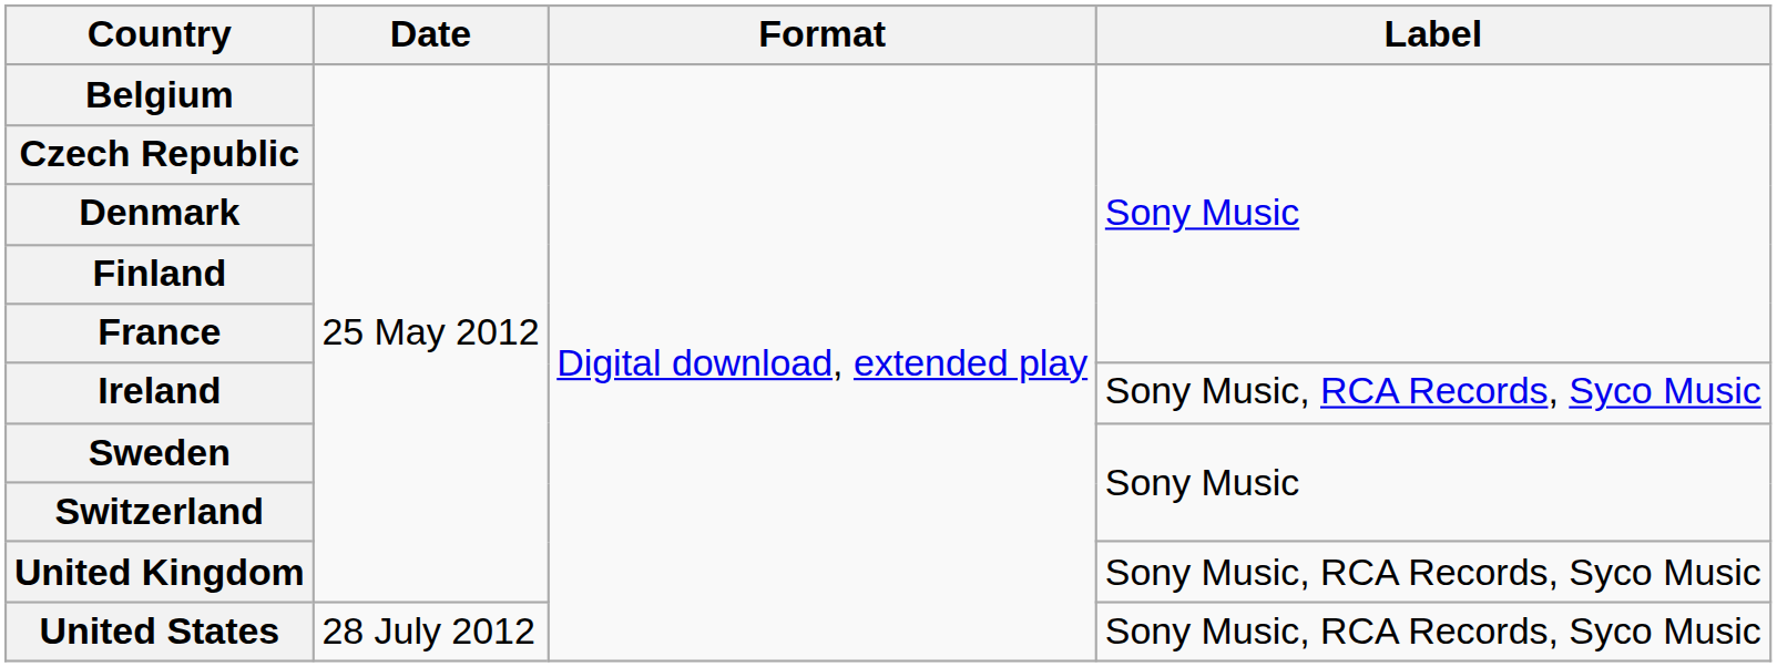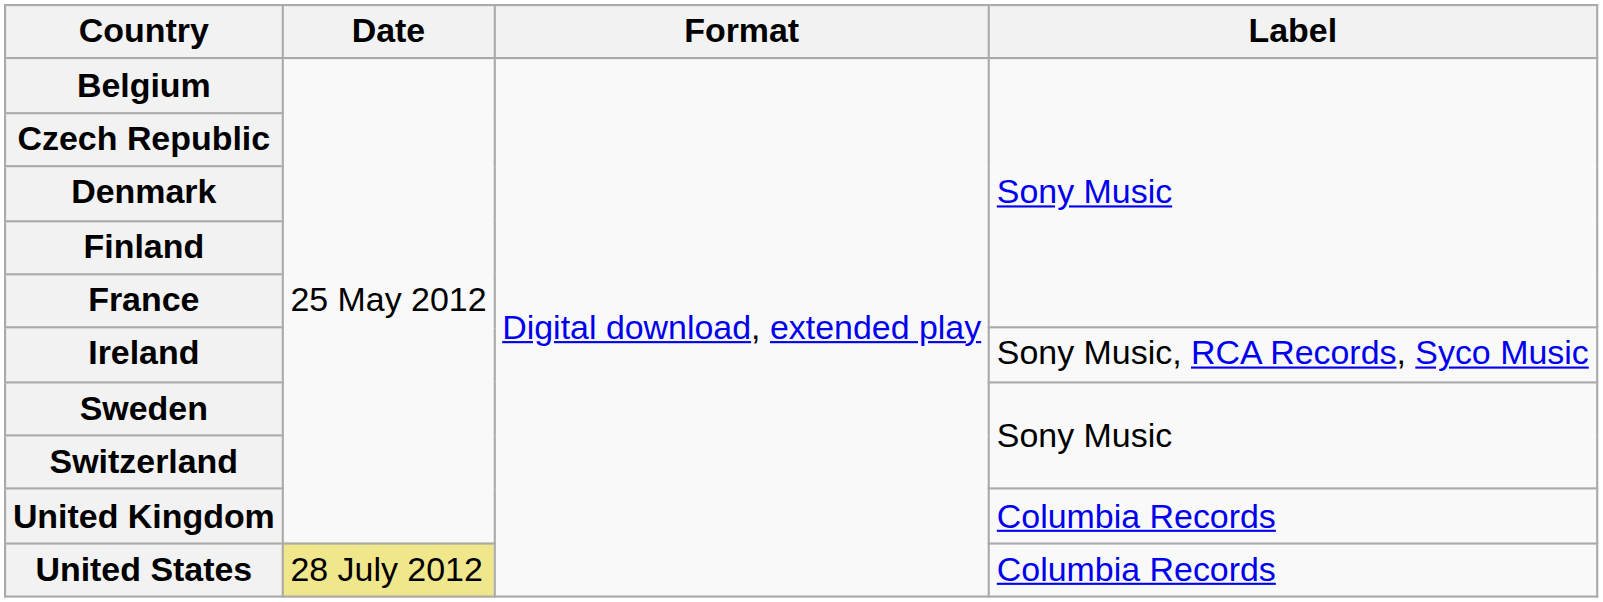 <table class="wikitable plainrowheaders">
 <tr>
 <th scope="col">Country</th>
 <th scope="col">Date</th>
 <th scope="col">Format</th>
 <th scope="col">Label</th>
 </tr>
 <tr>
 <th scope="row">Belgium</th>
 <td rowspan="9">25 May 2012</td>
 <td rowspan="10"><a href='#'>Digital download</a>, <a href='#'>extended play</a></td>
 <td rowspan="5"><a href='#'>Sony Music</a></td>
 </tr>
 <tr>
 <th scope="row">Czech Republic</th>
 </tr>
 <tr>
 <th scope="row">Denmark</th>
 </tr>
 <tr>
 <th scope="row">Finland</th>
 </tr>
 <tr>
 <th scope="row">France</th>
 </tr>
 <tr>
 <th scope="row">Ireland</th>
 <td>Sony Music, <a href='#'>RCA Records</a>, <a href='#'>Syco Music</a></td>
 </tr>
 <tr>
 <th scope="row">Sweden</th>
 <td rowspan="2">Sony Music</td>
 </tr>
 <tr>
 <th scope="row">Switzerland</th>
 </tr>
 <tr>
 <th scope="row">United Kingdom</th>
-<td>Sony Music, RCA Records, Syco Music</td>
+<td><a href='#'>Columbia Records</a></td>
 </tr>
 <tr>
 <th scope="row">United States</th>
-<td>28 July 2012</td>
-<td>Sony Music, RCA Records, Syco Music</td>
+<td style="background: khaki;">28 July 2012</td>
+<td><a href='#'>Columbia Records</a></td>
 </tr>
 </table>
